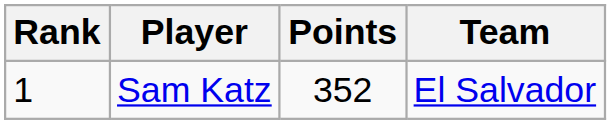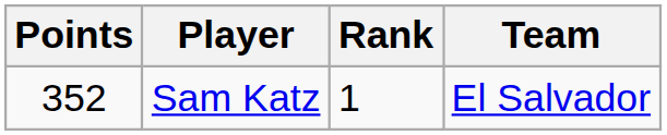 <table class="wikitable">
 <tr>
+<th>Points</th>
+<th>Player</th>
 <th>Rank</th>
-<th>Player</th>
-<th>Points</th>
 <th>Team</th>
 </tr>
 <tr>
+<td style="text-align:center;">352</td>
+<td> <a href='#'>Sam Katz</a></td>
 <td>1</td>
-<td> <a href='#'>Sam Katz</a></td>
-<td style="text-align:center;">352</td>
 <td><a href='#'>El Salvador</a></td>
 </tr>
 </table>
